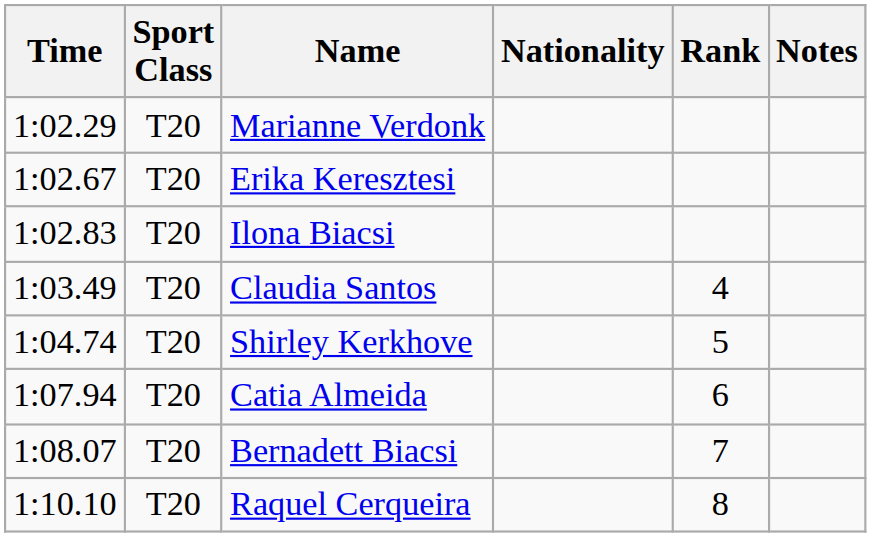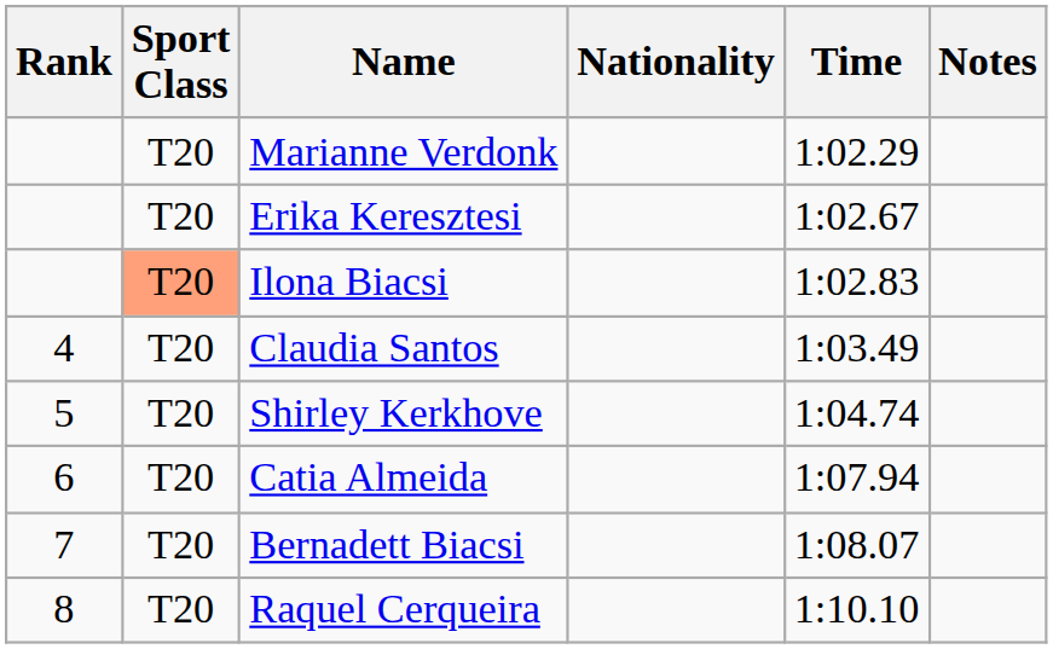 <table class="wikitable sortable" style="text-align:center">
 <tr>
-<th>Time</th>
+<th>Rank</th>
 <th>Sport<br>Class</th>
 <th>Name</th>
 <th>Nationality</th>
-<th>Rank</th>
+<th>Time</th>
 <th>Notes</th>
 </tr>
 <tr>
-<td>1:02.29</td>
+<td></td>
 <td>T20</td>
 <td align=left><a href='#'>Marianne Verdonk</a></td>
 <td align=left></td>
-<td></td>
+<td>1:02.29</td>
 <td></td>
 </tr>
 <tr>
-<td>1:02.67</td>
+<td></td>
 <td>T20</td>
 <td align=left><a href='#'>Erika Keresztesi</a></td>
 <td align=left></td>
-<td></td>
+<td>1:02.67</td>
 <td></td>
 </tr>
 <tr>
-<td>1:02.83</td>
-<td>T20</td>
+<td></td>
+<td style="background: lightsalmon;">T20</td>
 <td align=left><a href='#'>Ilona Biacsi</a></td>
 <td align=left></td>
-<td></td>
+<td>1:02.83</td>
 <td></td>
 </tr>
 <tr>
-<td>1:03.49</td>
+<td>4</td>
 <td>T20</td>
 <td align=left><a href='#'>Claudia Santos</a></td>
 <td align=left></td>
-<td>4</td>
+<td>1:03.49</td>
 <td></td>
 </tr>
 <tr>
-<td>1:04.74</td>
+<td>5</td>
 <td>T20</td>
 <td align=left><a href='#'>Shirley Kerkhove</a></td>
 <td align=left></td>
-<td>5</td>
+<td>1:04.74</td>
 <td></td>
 </tr>
 <tr>
-<td>1:07.94</td>
+<td>6</td>
 <td>T20</td>
 <td align=left><a href='#'>Catia Almeida</a></td>
 <td align=left></td>
-<td>6</td>
+<td>1:07.94</td>
 <td></td>
 </tr>
 <tr>
-<td>1:08.07</td>
+<td>7</td>
 <td>T20</td>
 <td align=left><a href='#'>Bernadett Biacsi</a></td>
 <td align=left></td>
-<td>7</td>
+<td>1:08.07</td>
 <td></td>
 </tr>
 <tr>
-<td>1:10.10</td>
+<td>8</td>
 <td>T20</td>
 <td align=left><a href='#'>Raquel Cerqueira</a></td>
 <td align=left></td>
-<td>8</td>
+<td>1:10.10</td>
 <td></td>
 </tr>
 </table>
